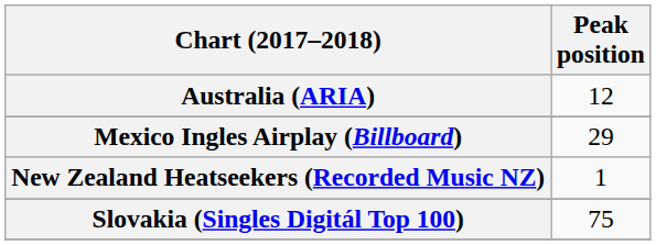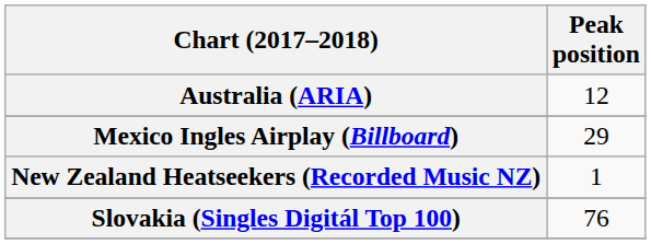 <table class="wikitable sortable plainrowheaders" style="text-align:center">
 <tr>
 <th scope="col">Chart (2017–2018)</th>
 <th scope="col">Peak<br>position</th>
 </tr>
 <tr>
 <th scope="row">Australia (<a href='#'>ARIA</a>)</th>
 <td>12</td>
 </tr>
 <tr>
 </tr>
 <tr>
 </tr>
 <tr>
 <th scope="row">Mexico Ingles Airplay (<em><a href='#'>Billboard</a></em>)</th>
 <td>29</td>
 </tr>
 <tr>
 <th scope="row">New Zealand Heatseekers (<a href='#'>Recorded Music NZ</a>)</th>
 <td>1</td>
 </tr>
 <tr>
 </tr>
 <tr>
 <th scope="row">Slovakia (<a href='#'>Singles Digitál Top 100</a>)</th>
-<td>75</td>
+<td>76</td>
 </tr>
 <tr>
 </tr>
 <tr>
 </tr>
 </table>
